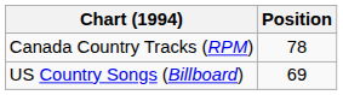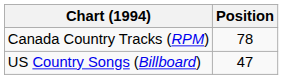 <table class="wikitable sortable">
 <tr>
 <th scope="col">Chart (1994)</th>
 <th scope="col">Position</th>
 </tr>
 <tr>
 <td>Canada Country Tracks (<em><a href='#'>RPM</a></em>)</td>
 <td align="center">78</td>
 </tr>
 <tr>
 <td>US <a href='#'>Country Songs</a> (<em><a href='#'>Billboard</a></em>)</td>
-<td align="center">69</td>
+<td align="center">47</td>
 </tr>
 </table>
